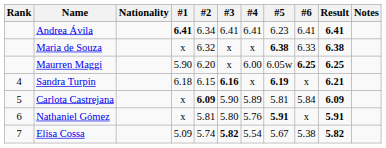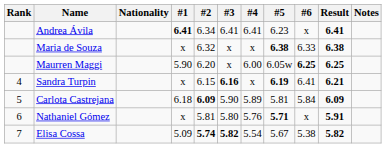 <table class="wikitable sortable" style="text-align:center;font-size:95%">
 <tr>
 <th>Rank</th>
 <th>Name</th>
 <th>Nationality</th>
 <th>#1</th>
 <th>#2</th>
 <th>#3</th>
 <th>#4</th>
 <th>#5</th>
 <th>#6</th>
 <th>Result</th>
 <th>Notes</th>
 </tr>
 <tr>
 <td></td>
 <td align=left><a href='#'>Andrea Ávila</a></td>
 <td align=left></td>
 <td><strong>6.41</strong></td>
 <td>6.34</td>
 <td>6.41</td>
 <td>6.41</td>
 <td>6.23</td>
-<td>6.41</td>
+<td>x</td>
 <td><strong>6.41</strong></td>
 <td></td>
 </tr>
 <tr>
 <td></td>
 <td align=left><a href='#'>Maria de Souza</a></td>
 <td align=left></td>
 <td>x</td>
 <td>6.32</td>
 <td>x</td>
 <td>x</td>
 <td><strong>6.38</strong></td>
 <td>6.33</td>
 <td><strong>6.38</strong></td>
 <td></td>
 </tr>
 <tr>
 <td></td>
 <td align=left><a href='#'>Maurren Maggi</a></td>
 <td align=left></td>
 <td>5.90</td>
 <td>6.20</td>
 <td>x</td>
 <td>6.00</td>
 <td>6.05w</td>
 <td><strong>6.25</strong></td>
 <td><strong>6.25</strong></td>
 <td></td>
 </tr>
 <tr>
 <td>4</td>
 <td align=left><a href='#'>Sandra Turpin</a></td>
 <td align=left></td>
-<td>6.18</td>
+<td>x</td>
 <td>6.15</td>
 <td><strong>6.16</strong></td>
 <td>x</td>
 <td><strong>6.19</strong></td>
-<td>x</td>
+<td>6.41</td>
 <td><strong>6.21</strong></td>
 <td></td>
 </tr>
 <tr>
 <td>5</td>
 <td align=left><a href='#'>Carlota Castrejana</a></td>
 <td align=left></td>
-<td>x</td>
+<td>6.18</td>
 <td><strong>6.09</strong></td>
 <td>5.90</td>
 <td>5.89</td>
 <td>5.81</td>
 <td>5.84</td>
 <td><strong>6.09</strong></td>
 <td></td>
 </tr>
 <tr>
 <td>6</td>
 <td align=left><a href='#'>Nathaniel Gómez</a></td>
 <td align=left></td>
 <td>x</td>
 <td>5.81</td>
 <td>5.80</td>
 <td>5.76</td>
-<td><strong>5.91</strong></td>
+<td><strong>5.71</strong></td>
 <td>x</td>
 <td><strong>5.91</strong></td>
 <td></td>
 </tr>
 <tr>
 <td>7</td>
 <td align=left><a href='#'>Elisa Cossa</a></td>
 <td align=left></td>
 <td>5.09</td>
-<td>5.74</td>
+<td><strong>5.74</strong></td>
 <td><strong>5.82</strong></td>
 <td>5.54</td>
 <td>5.67</td>
 <td>5.38</td>
 <td><strong>5.82</strong></td>
 <td></td>
 </tr>
 </table>
